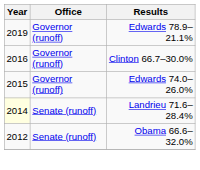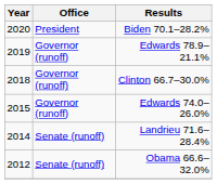 <table class=wikitable>
 <tr>
 <th width="30">Year</th>
 <th width="120">Office</th>
 <th width="140">Results</th>
 </tr>
 <tr>
+<td>2020</td>
+<td><a href='#'>President</a></td>
+<td align="right" ><a href='#'>Biden</a> 70.1–28.2%</td>
+</tr>
+<tr>
 <td>2019</td>
 <td><a href='#'>Governor (runoff)</a></td>
 <td align="right" ><a href='#'>Edwards</a> 78.9–21.1%</td>
 </tr>
 <tr>
-<td>2016</td>
+<td>2018</td>
 <td><a href='#'>Governor (runoff)</a></td>
 <td align="right" ><a href='#'>Clinton</a> 66.7–30.0%</td>
 </tr>
 <tr>
 <td>2015</td>
 <td><a href='#'>Governor (runoff)</a></td>
 <td align="right" ><a href='#'>Edwards</a> 74.0–26.0%</td>
 </tr>
 <tr>
-<td style="background: lightyellow;">2014</td>
+<td>2014</td>
 <td><a href='#'>Senate (runoff)</a></td>
 <td align="right" ><a href='#'>Landrieu</a> 71.6–28.4%</td>
 </tr>
 <tr>
 <td>2012</td>
 <td><a href='#'>Senate (runoff)</a></td>
 <td align="right" ><a href='#'>Obama</a> 66.6–32.0%</td>
 </tr>
 <tr>
 </tr>
 </table>
